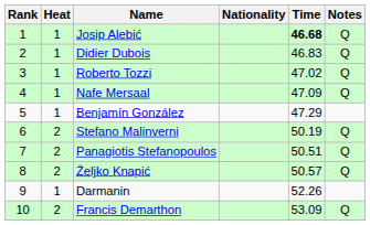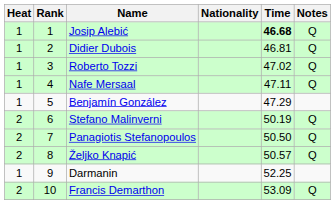 <table class="wikitable sortable" style="text-align:center">
 <tr>
+<th>Heat</th>
 <th>Rank</th>
-<th>Heat</th>
 <th>Name</th>
 <th>Nationality</th>
 <th>Time</th>
 <th>Notes</th>
 </tr>
 <tr bgcolor=ccffcc>
 <td>1</td>
 <td>1</td>
 <td align=left><a href='#'>Josip Alebić</a></td>
 <td align=left></td>
 <td><strong>46.68</strong></td>
 <td>Q</td>
 </tr>
 <tr bgcolor=ccffcc>
+<td>1</td>
 <td>2</td>
-<td>1</td>
 <td align=left><a href='#'>Didier Dubois</a></td>
 <td align=left></td>
-<td>46.83</td>
+<td>46.81</td>
 <td>Q</td>
 </tr>
 <tr bgcolor=ccffcc>
+<td>1</td>
 <td>3</td>
-<td>1</td>
 <td align=left><a href='#'>Roberto Tozzi</a></td>
 <td align=left></td>
 <td>47.02</td>
 <td>Q</td>
 </tr>
 <tr bgcolor=ccffcc>
+<td>1</td>
 <td>4</td>
-<td>1</td>
 <td align=left><a href='#'>Nafe Mersaal</a></td>
 <td align=left></td>
-<td>47.09</td>
+<td>47.11</td>
 <td>Q</td>
 </tr>
 <tr>
+<td>1</td>
 <td>5</td>
-<td>1</td>
 <td align=left><a href='#'>Benjamín González</a></td>
 <td align=left></td>
 <td>47.29</td>
 <td></td>
 </tr>
 <tr bgcolor=ccffcc>
+<td>2</td>
 <td>6</td>
-<td>2</td>
 <td align=left><a href='#'>Stefano Malinverni</a></td>
 <td align=left></td>
 <td>50.19</td>
 <td>Q</td>
 </tr>
 <tr bgcolor=ccffcc>
+<td>2</td>
 <td>7</td>
-<td>2</td>
 <td align=left><a href='#'>Panagiotis Stefanopoulos</a></td>
 <td align=left></td>
-<td>50.51</td>
+<td>50.50</td>
 <td>Q</td>
 </tr>
 <tr bgcolor=ccffcc>
+<td>2</td>
 <td>8</td>
-<td>2</td>
 <td align=left><a href='#'>Željko Knapić</a></td>
 <td align=left></td>
 <td>50.57</td>
 <td>Q</td>
 </tr>
 <tr>
+<td>1</td>
 <td>9</td>
-<td>1</td>
 <td align=left>Darmanin</td>
 <td align=left></td>
-<td>52.26</td>
+<td>52.25</td>
 <td></td>
 </tr>
 <tr bgcolor=ccffcc>
+<td>2</td>
 <td>10</td>
-<td>2</td>
 <td align=left><a href='#'>Francis Demarthon</a></td>
 <td align=left></td>
 <td>53.09</td>
 <td>Q</td>
 </tr>
 </table>
